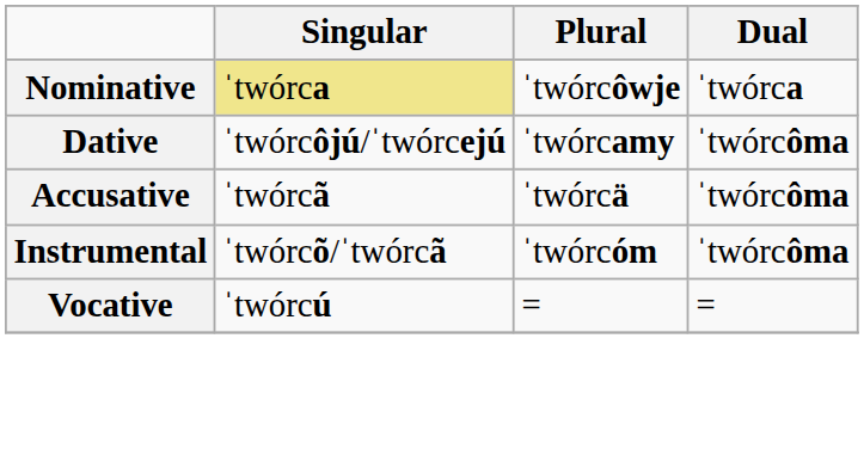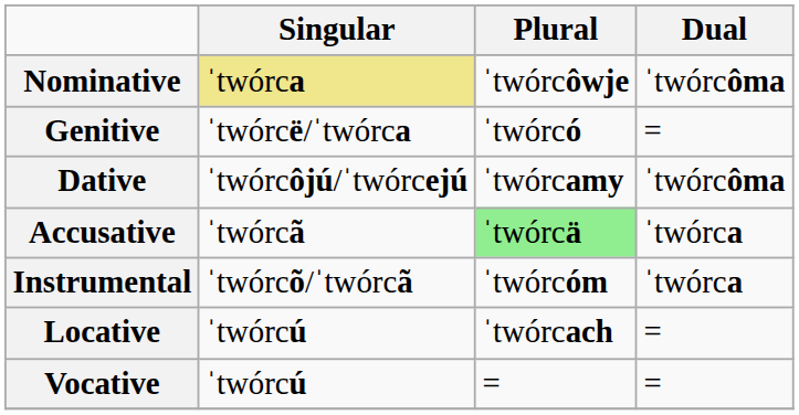 <table class="wikitable">
 <tr>
 <td></td>
 <th>Singular</th>
 <th>Plural</th>
 <th>Dual</th>
 </tr>
 <tr>
 <th>Nominative</th>
 <td style="background: khaki;">ˈtwórc<strong>a</strong></td>
 <td>ˈtwórc<strong>ôwje</strong></td>
-<td>ˈtwórc<strong>a</strong></td>
+<td>ˈtwórc<strong>ôma</strong></td>
+</tr>
+<tr>
+<th>Genitive</th>
+<td>ˈtwórc<strong>ë</strong>/ˈtwórc<strong>a</strong></td>
+<td>ˈtwórc<strong>ó</strong></td>
+<td>= </td>
 </tr>
 <tr>
 <th>Dative</th>
 <td>ˈtwórc<strong>ôjú</strong>/ˈtwórc<strong>ejú</strong></td>
 <td>ˈtwórc<strong>amy</strong></td>
 <td>ˈtwórc<strong>ôma</strong></td>
 </tr>
 <tr>
 <th>Accusative</th>
 <td>ˈtwórc<strong>ã</strong></td>
-<td>ˈtwórc<strong>ä</strong></td>
-<td>ˈtwórc<strong>ôma</strong></td>
+<td style="background: lightgreen;">ˈtwórc<strong>ä</strong></td>
+<td>ˈtwórc<strong>a</strong></td>
 </tr>
 <tr>
 <th>Instrumental</th>
 <td>ˈtwórc<strong>õ</strong>/ˈtwórc<strong>ã</strong></td>
 <td>ˈtwórc<strong>óm</strong></td>
-<td>ˈtwórc<strong>ôma</strong></td>
+<td>ˈtwórc<strong>a</strong></td>
+</tr>
+<tr>
+<th>Locative</th>
+<td>ˈtwórc<strong>ú</strong></td>
+<td>ˈtwórc<strong>ach</strong></td>
+<td>= </td>
 </tr>
 <tr>
 <th>Vocative</th>
 <td>ˈtwórc<strong>ú</strong></td>
 <td>= </td>
 <td>= </td>
 </tr>
 <tr>
 </tr>
 </table>
